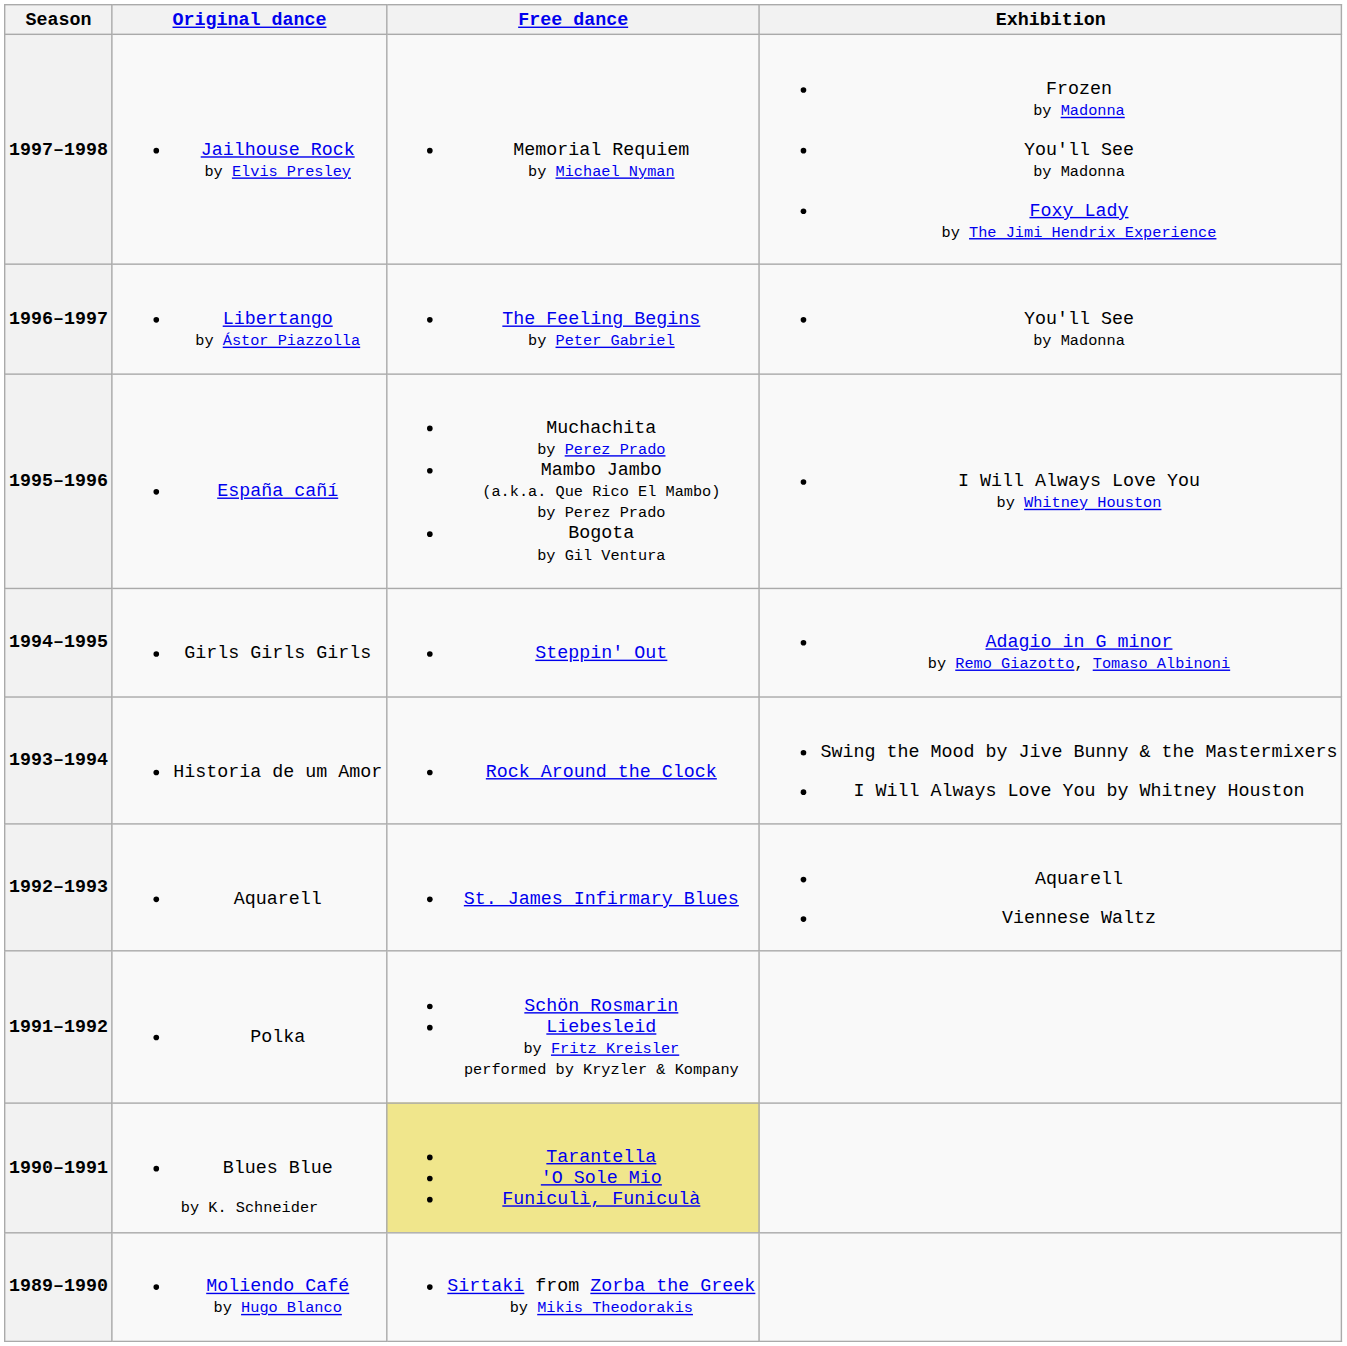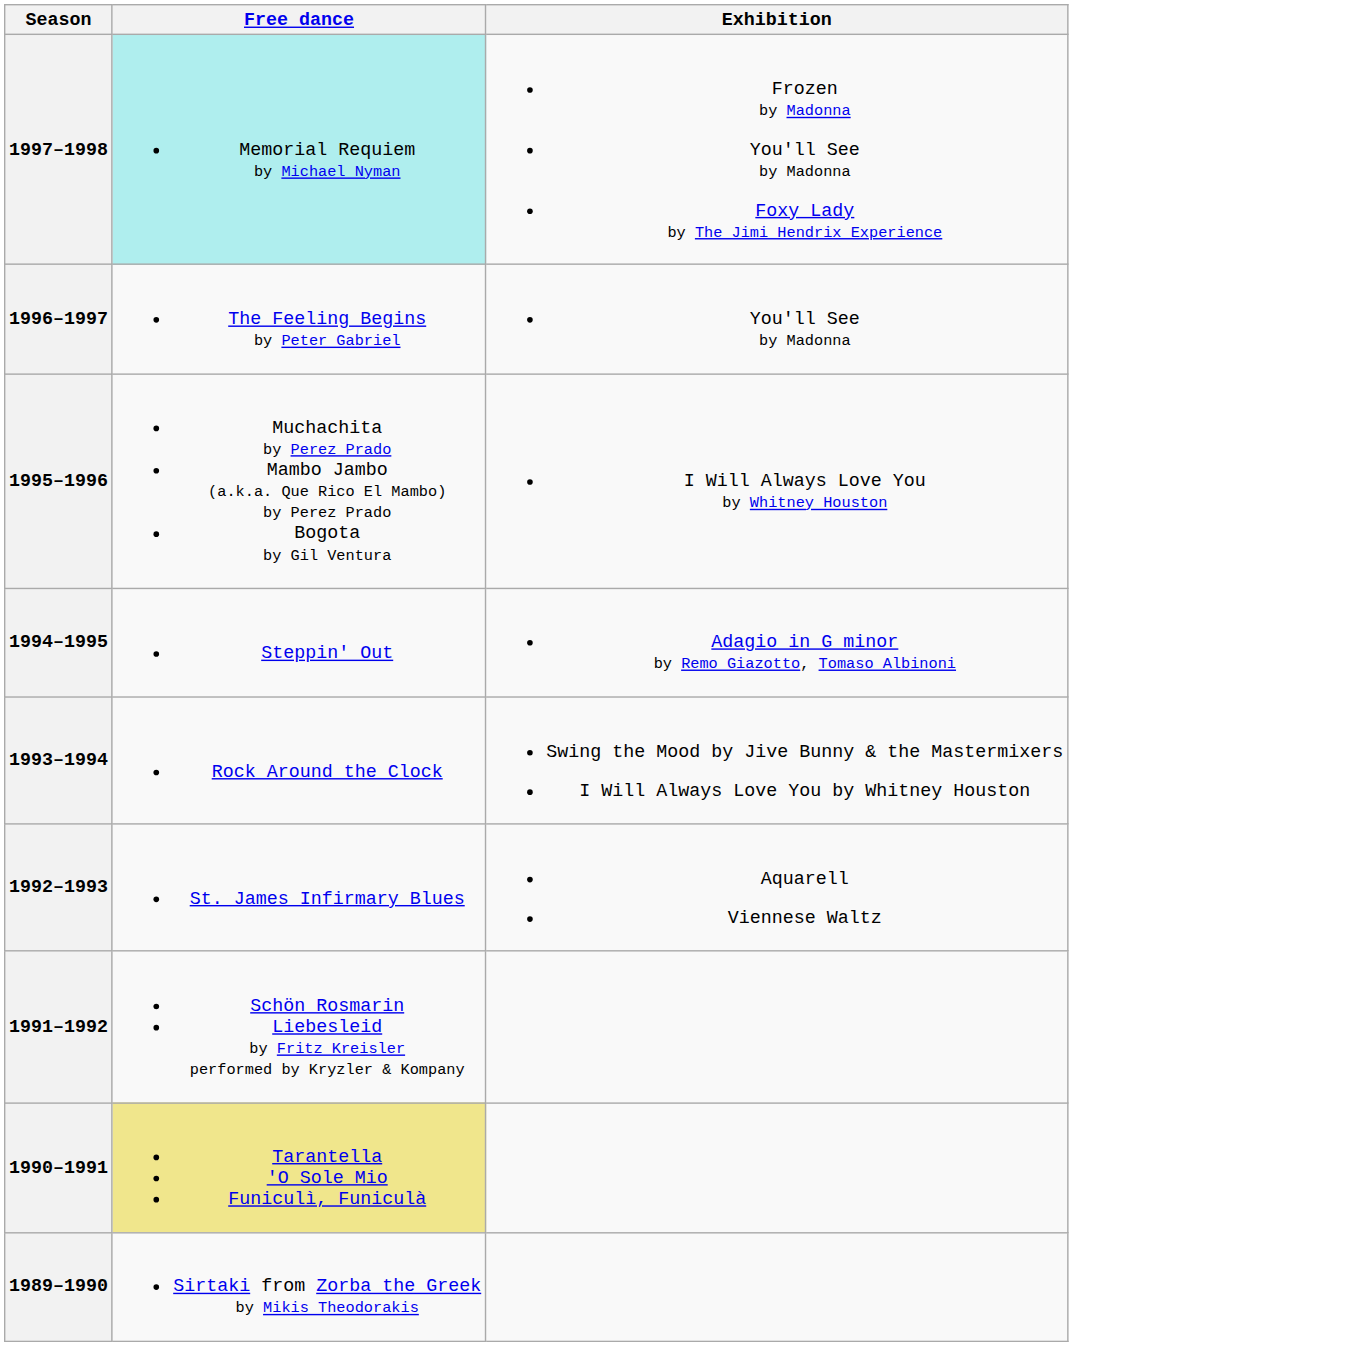 <table class="wikitable" style="text-align:center">
 <tr>
 <th>Season</th>
-<th><a href='#'>Original dance</a></th>
 <th><a href='#'>Free dance</a></th>
 <th>Exhibition</th>
 </tr>
 <tr>
 <th>1997–1998</th>
-<td><br><ul><li><a href='#'>Jailhouse Rock</a> <br><small> by <a href='#'>Elvis Presley</a> </small></li></ul></td>
-<td><br><ul><li>Memorial Requiem <br> <small> by <a href='#'>Michael Nyman</a> </small></li></ul></td>
+<td style="background: paleturquoise;"><br><ul><li>Memorial Requiem <br> <small> by <a href='#'>Michael Nyman</a> </small></li></ul></td>
 <td><br><ul><li>Frozen <br> <small> by <a href='#'>Madonna</a> </small></li></ul><ul><li>You'll See <br> <small> by Madonna </small></li></ul><ul><li><a href='#'>Foxy Lady</a> <br> <small> by <a href='#'>The Jimi Hendrix Experience</a></small></li></ul></td>
 </tr>
 <tr>
 <th>1996–1997</th>
-<td><br><ul><li><a href='#'>Libertango</a> <br> <small> by <a href='#'>Ástor Piazzolla</a> </small></li></ul></td>
 <td><br><ul><li><a href='#'>The Feeling Begins</a> <br><small> by <a href='#'>Peter Gabriel</a> </small></li></ul></td>
 <td><br><ul><li>You'll See <br> <small> by Madonna </small></li></ul></td>
 </tr>
 <tr>
 <th>1995–1996</th>
-<td><br><ul><li><a href='#'>España cañí</a></li></ul></td>
 <td><br><ul><li>Muchachita <br><small> by <a href='#'>Perez Prado</a> </small></li><li>Mambo Jambo <br><small> (a.k.a. Que Rico El Mambo) <br> by Perez Prado </small></li><li>Bogota <br><small> by Gil Ventura </small></li></ul></td>
 <td><br><ul><li>I Will Always Love You <br><small> by <a href='#'>Whitney Houston</a> </small></li></ul></td>
 </tr>
 <tr>
 <th>1994–1995</th>
-<td><br><ul><li>Girls Girls Girls</li></ul></td>
 <td><br><ul><li><a href='#'>Steppin' Out</a></li></ul></td>
 <td><br><ul><li><a href='#'>Adagio in G minor</a> <br> <small> by <a href='#'>Remo Giazotto</a>, <a href='#'>Tomaso Albinoni</a> </small></li></ul></td>
 </tr>
 <tr>
 <th>1993–1994</th>
-<td><br><ul><li>Historia de um Amor</li></ul></td>
 <td><br><ul><li><a href='#'>Rock Around the Clock</a></li></ul></td>
 <td><br><ul><li>Swing the Mood by Jive Bunny & the Mastermixers</li></ul><ul><li>I Will Always Love You by Whitney Houston</li></ul></td>
 </tr>
 <tr>
 <th>1992–1993</th>
-<td><br><ul><li>Aquarell</li></ul></td>
 <td><br><ul><li><a href='#'>St. James Infirmary Blues</a></li></ul></td>
 <td><br><ul><li>Aquarell</li></ul><ul><li>Viennese Waltz</li></ul></td>
 </tr>
 <tr>
 <th>1991–1992</th>
-<td><br><ul><li>Polka</li></ul></td>
 <td><br><ul><li><a href='#'>Schön Rosmarin</a></li><li><a href='#'>Liebesleid</a> <br><small> by <a href='#'>Fritz Kreisler</a> <br> performed by Kryzler & Kompany </small></li></ul></td>
 <td></td>
 </tr>
 <tr>
 <th>1990–1991</th>
-<td><br><ul><li>Blues Blue</li></ul><small>by K. Schneider</small></td>
 <td style="background: khaki;"><br><ul><li><a href='#'>Tarantella</a></li><li><a href='#'>'O Sole Mio</a></li><li><a href='#'>Funiculì, Funiculà</a></li></ul></td>
 <td></td>
 </tr>
 <tr>
 <th>1989–1990</th>
-<td><br><ul><li><a href='#'>Moliendo Café</a>  <br><small> by <a href='#'>Hugo Blanco</a> </small></li></ul></td>
 <td><br><ul><li><a href='#'>Sirtaki</a> from <a href='#'>Zorba the Greek</a> <br><small> by <a href='#'>Mikis Theodorakis</a> </small></li></ul></td>
 <td></td>
 </tr>
 </table>
